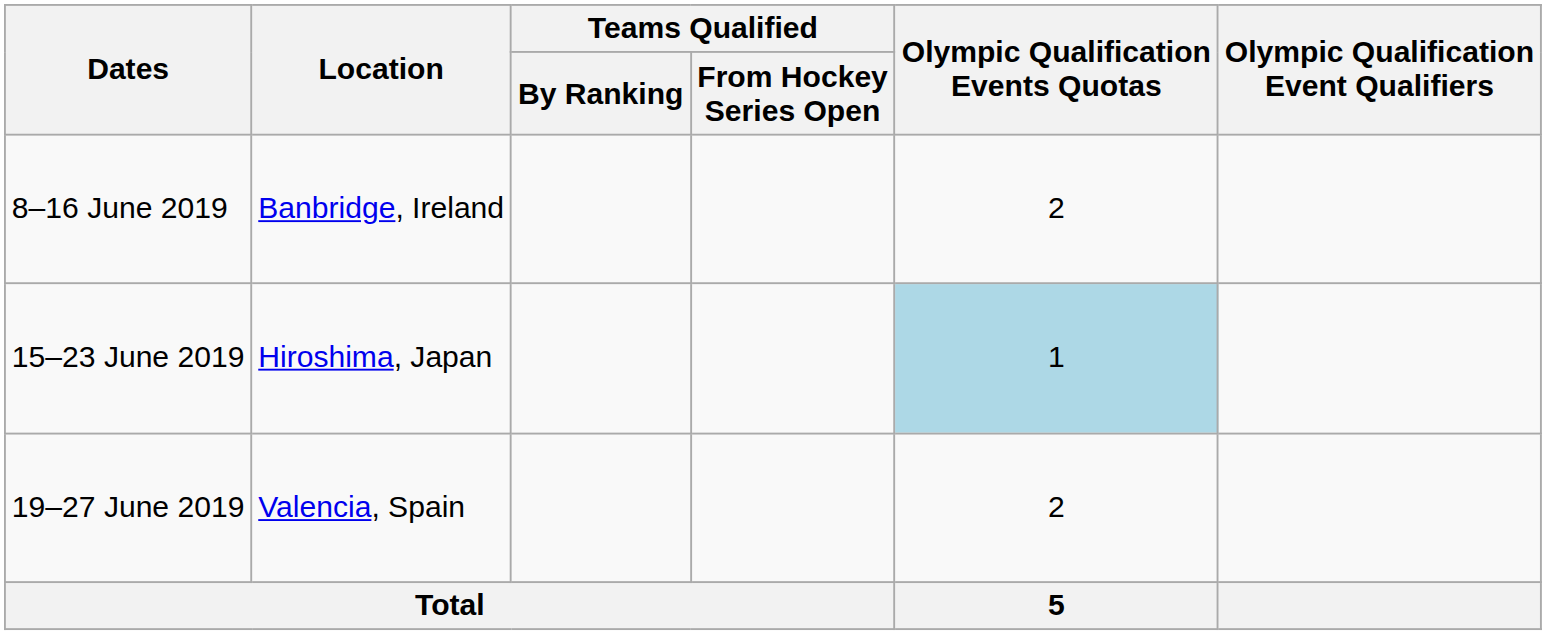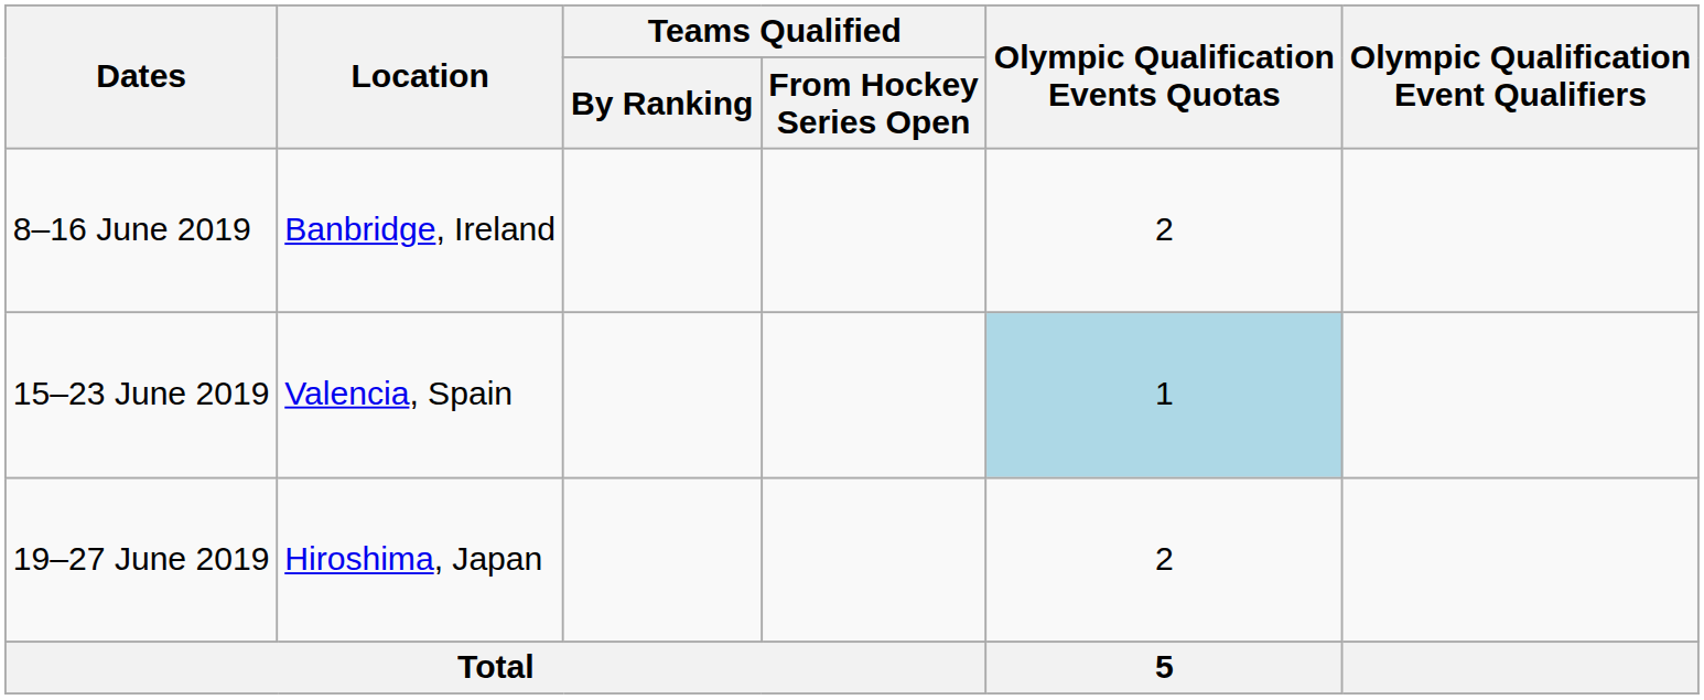 <table class=wikitable>
 <tr>
 <th rowspan=2>Dates</th>
 <th rowspan=2>Location</th>
 <th colspan=2>Teams Qualified</th>
 <th rowspan=2>Olympic Qualification<br>Events Quotas</th>
 <th rowspan=2>Olympic Qualification<br>Event Qualifiers</th>
 </tr>
 <tr>
 <th>By Ranking</th>
 <th>From Hockey<br>Series Open</th>
 </tr>
 <tr>
 <td>8–16 June 2019</td>
 <td><a href='#'>Banbridge</a>, Ireland</td>
 <td><br><br></td>
 <td><br><br><br><br></td>
 <td align=center>2</td>
 <td><br></td>
 </tr>
 <tr>
 <td>15–23 June 2019</td>
-<td><a href='#'>Hiroshima</a>, Japan</td>
+<td><a href='#'>Valencia</a>, Spain</td>
 <td><br><br></td>
 <td><br><br><br><br></td>
 <td align=center style="background: lightblue;">1</td>
 <td></td>
 </tr>
 <tr>
 <td>19–27 June 2019</td>
-<td><a href='#'>Valencia</a>, Spain</td>
+<td><a href='#'>Hiroshima</a>, Japan</td>
 <td><br><br></td>
 <td><br><br><br><br></td>
 <td align=center>2</td>
 <td><br></td>
 </tr>
 <tr>
 <th colspan=4>Total</th>
 <th>5</th>
 <th></th>
 </tr>
 </table>
